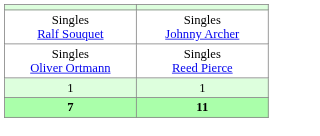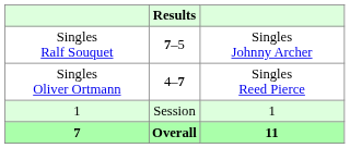 <table border="1" cellpadding="3" style="border-collapse: collapse;">
 <tr bgcolor="#ddffdd">
 <th width="160"></th>
+<th>Results</th>
 <th width="160"></th>
 </tr>
 <tr>
 <td align="center">Singles<br><a href='#'>Ralf Souquet</a></td>
+<td align="center"><strong>7</strong>–5</td>
 <td align="center">Singles<br><a href='#'>Johnny Archer</a></td>
 </tr>
 <tr>
 <td align="center">Singles<br><a href='#'>Oliver Ortmann</a></td>
+<td align="center">4–<strong>7</strong></td>
 <td align="center">Singles<br><a href='#'>Reed Pierce</a></td>
 </tr>
 <tr bgcolor="#ddffdd">
 <td align="center">1</td>
+<td align="center">Session</td>
 <td align="center">1</td>
 </tr>
 <tr bgcolor="#aaffaa">
 <th align="center">7</th>
+<th align="center">Overall</th>
 <th align="center">11</th>
 </tr>
 </table>
